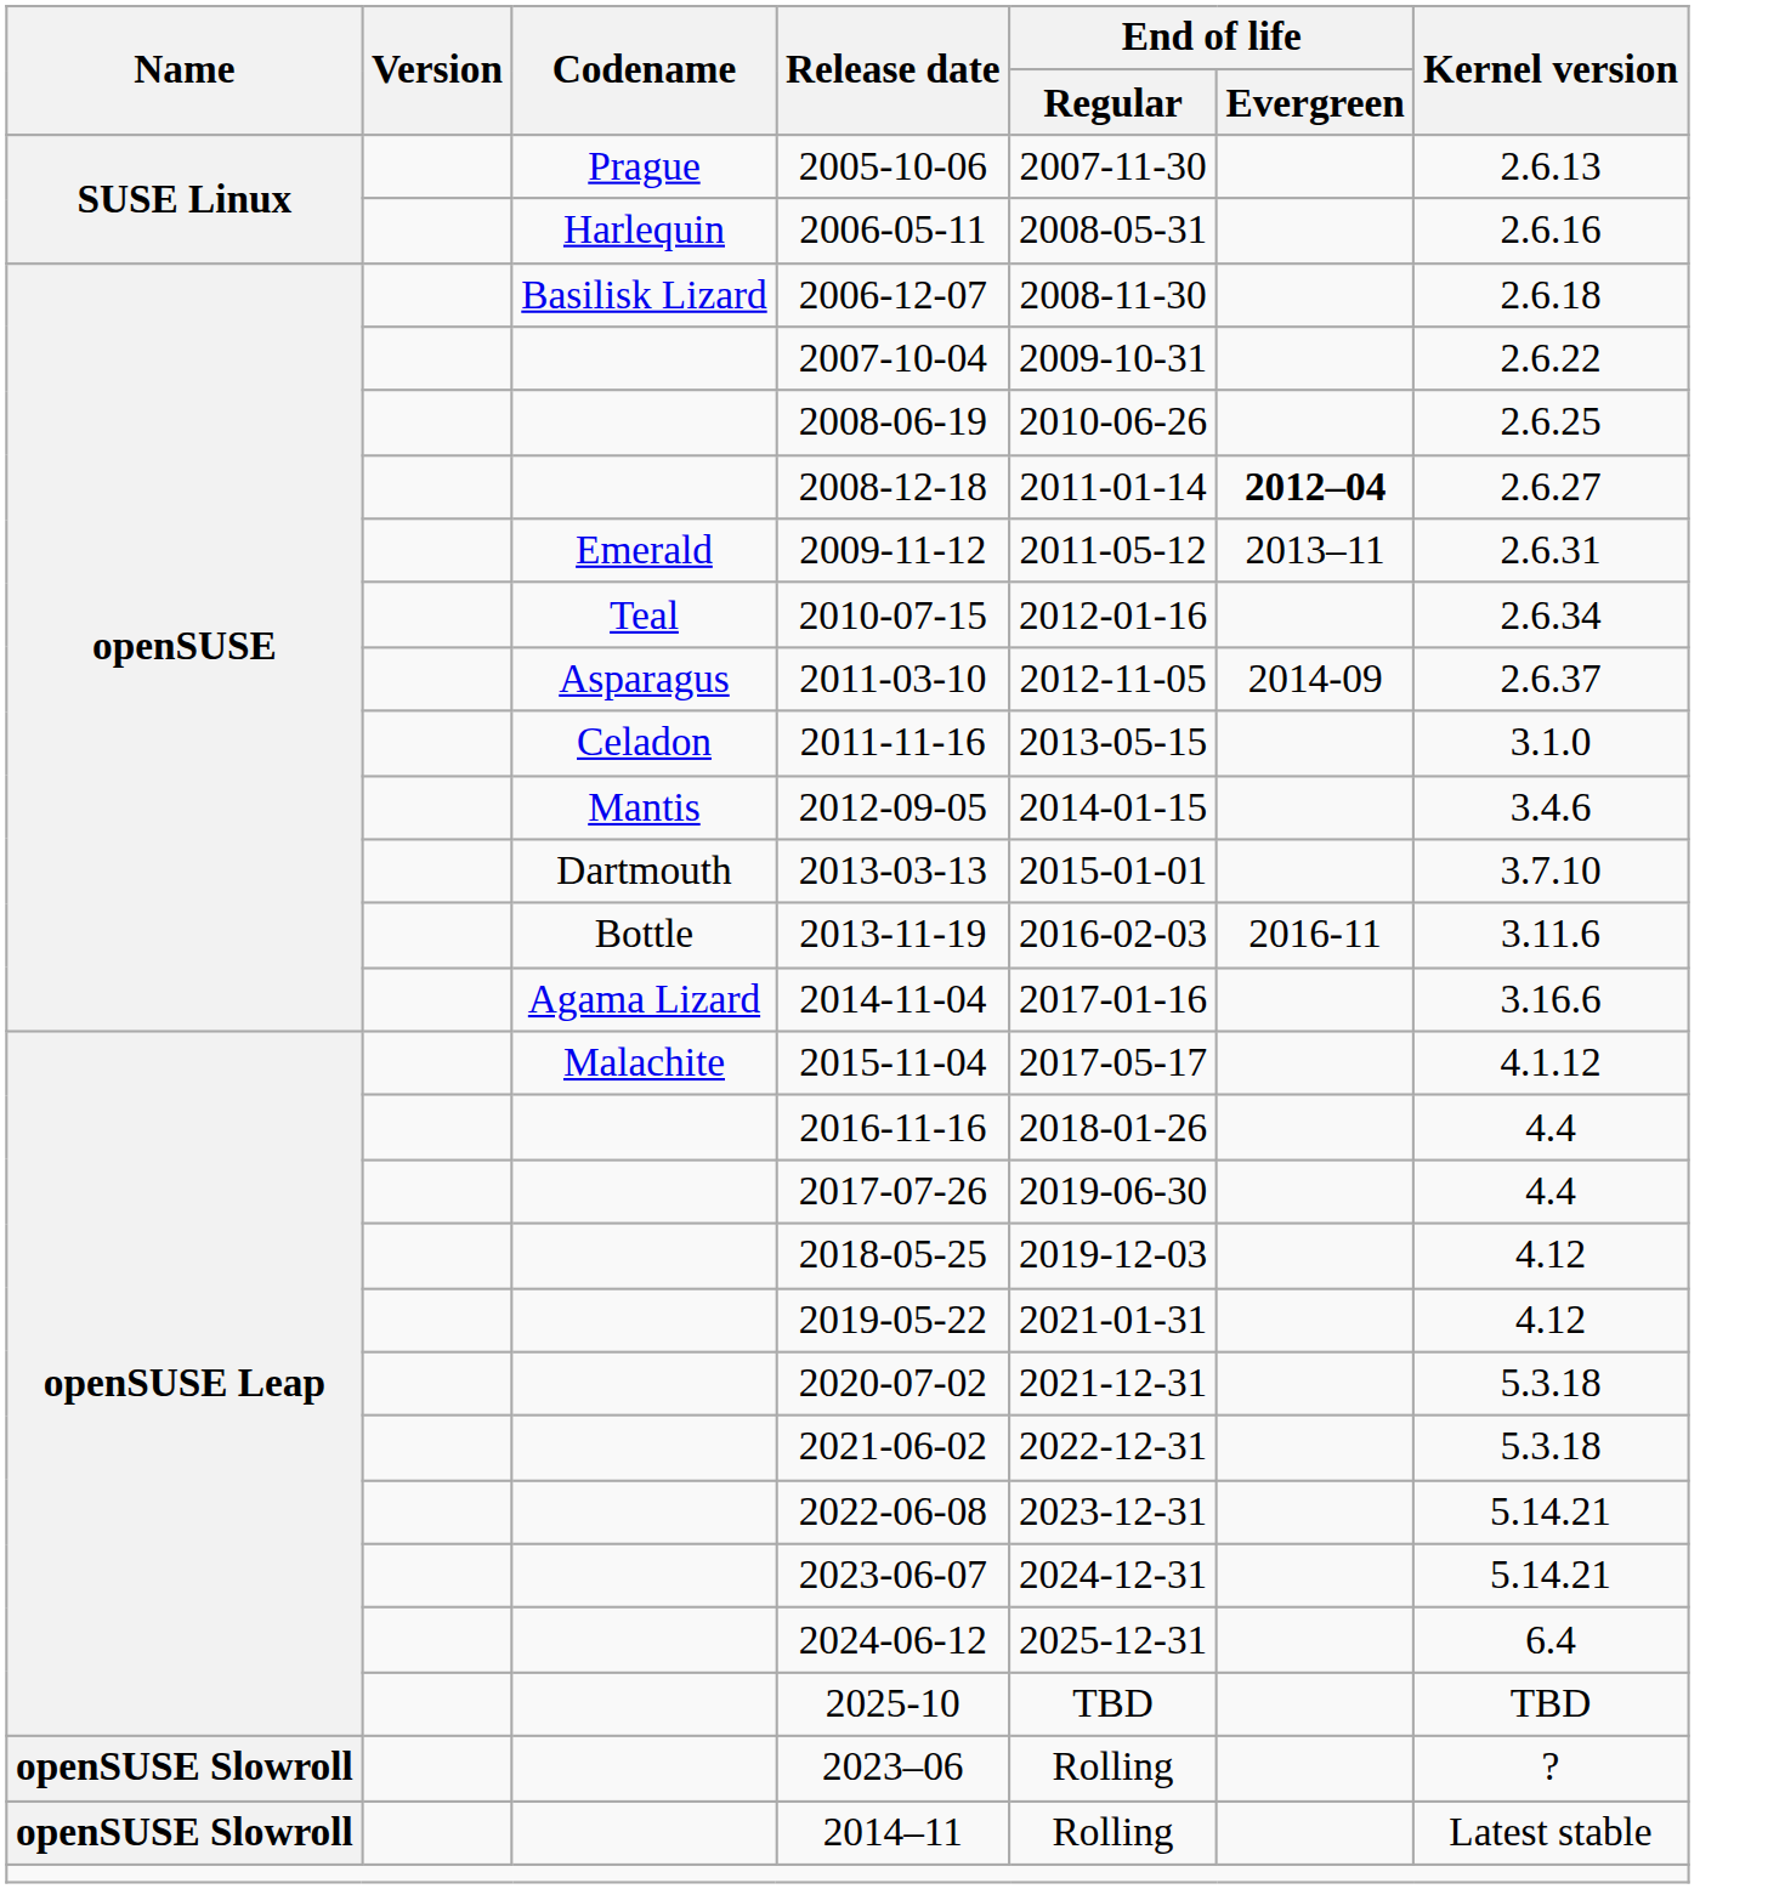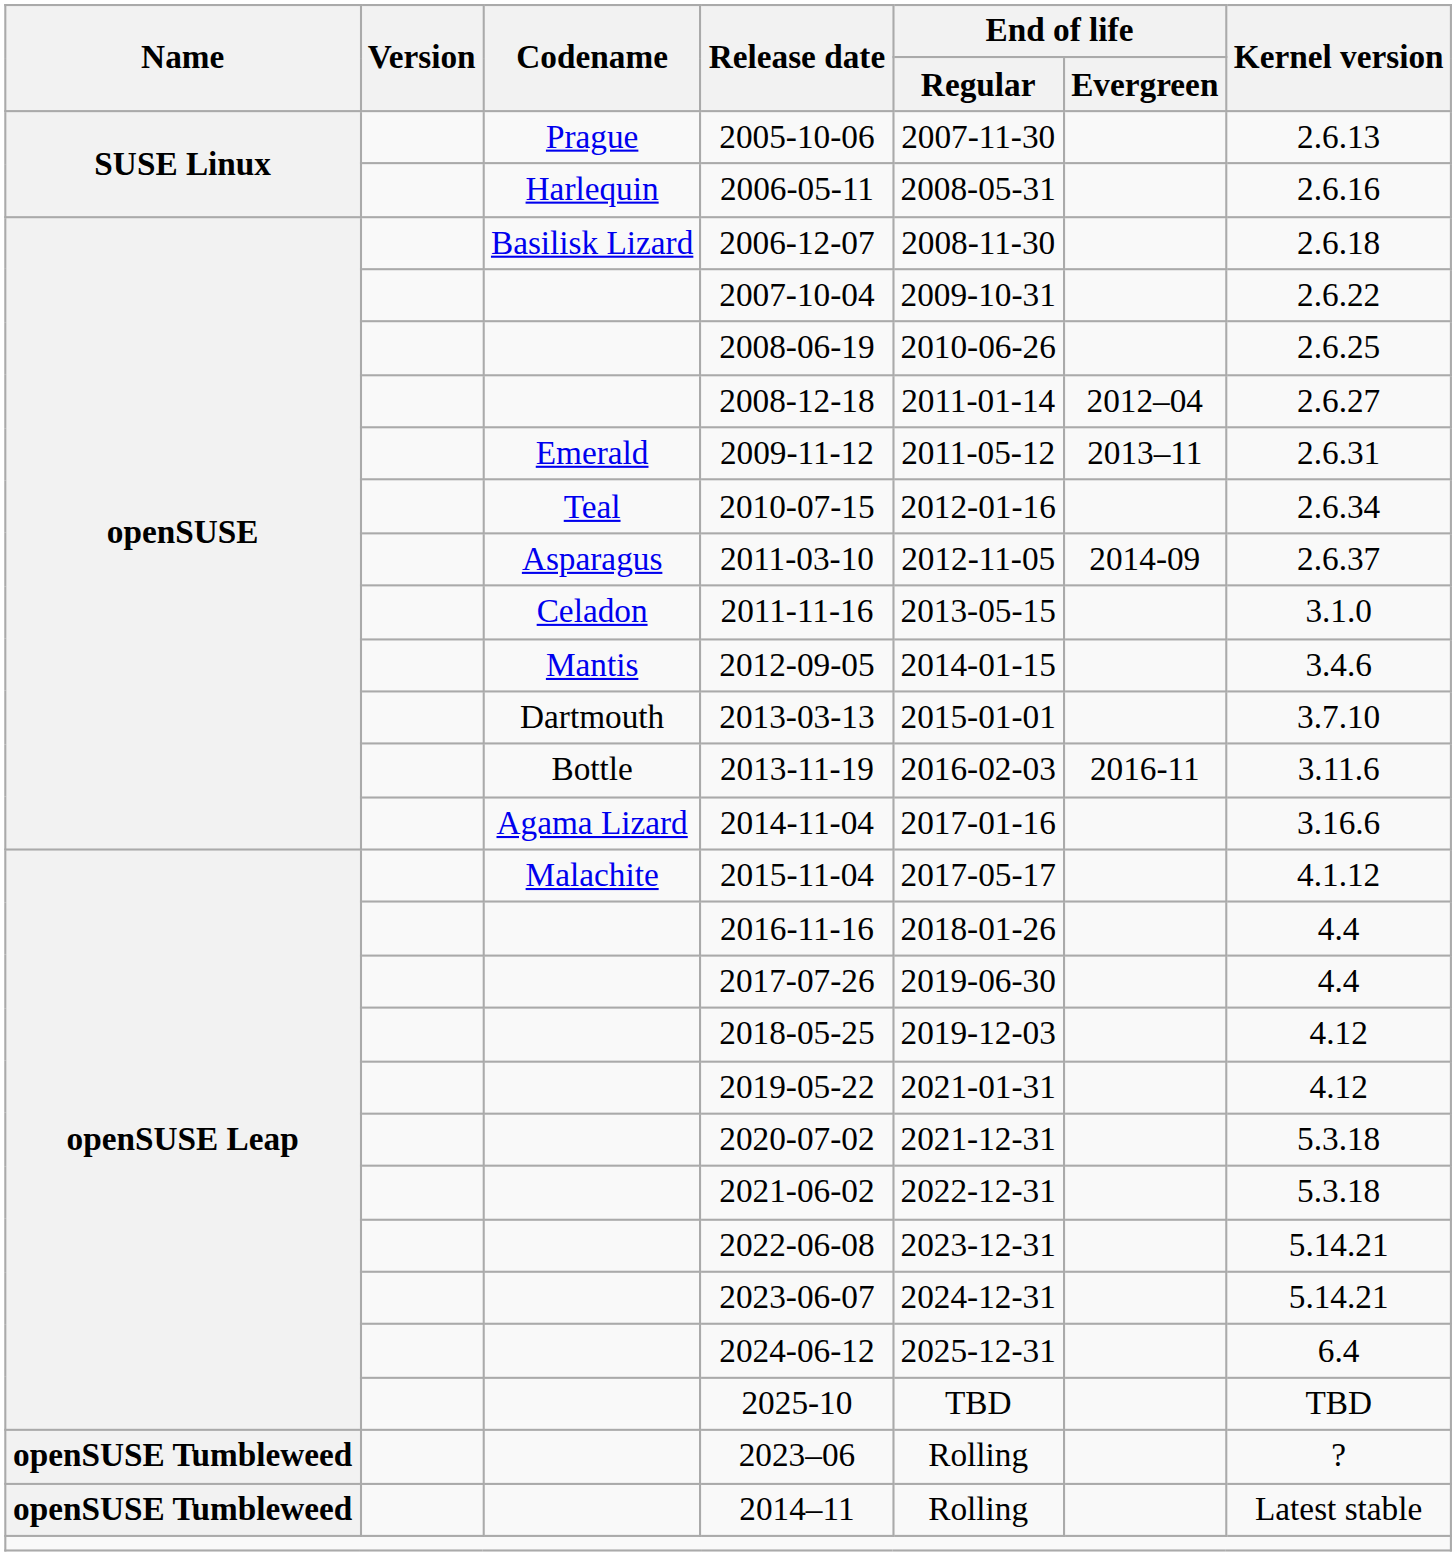 <table class="wikitable" style="text-align:center; margin-left:1em; margin-right:0">
 <tr>
 <th rowspan="2">Name</th>
 <th rowspan="2">Version</th>
 <th rowspan="2">Codename</th>
 <th rowspan="2">Release date</th>
 <th colspan="2">End of life</th>
 <th rowspan="2">Kernel version</th>
 </tr>
 <tr>
 <th>Regular</th>
 <th>Evergreen</th>
 </tr>
 <tr>
 <th rowspan="2">SUSE Linux</th>
 <td></td>
 <td><a href='#'>Prague</a></td>
 <td>2005-10-06</td>
 <td>2007-11-30</td>
 <td></td>
 <td>2.6.13</td>
 </tr>
 <tr>
 <td></td>
 <td><a href='#'>Harlequin</a></td>
 <td>2006-05-11</td>
 <td>2008-05-31</td>
 <td></td>
 <td>2.6.16</td>
 </tr>
 <tr>
 <th rowspan="12">openSUSE</th>
 <td></td>
 <td><a href='#'>Basilisk Lizard</a></td>
 <td>2006-12-07</td>
 <td>2008-11-30</td>
 <td></td>
 <td>2.6.18</td>
 </tr>
 <tr>
 <td></td>
 <td></td>
 <td>2007-10-04</td>
 <td>2009-10-31</td>
 <td></td>
 <td>2.6.22</td>
 </tr>
 <tr>
 <td></td>
 <td></td>
 <td>2008-06-19</td>
 <td>2010-06-26</td>
 <td></td>
 <td>2.6.25</td>
 </tr>
 <tr>
 <td></td>
 <td></td>
 <td>2008-12-18</td>
 <td>2011-01-14</td>
-<td><strong>2012–04</strong></td>
+<td>2012–04</td>
 <td>2.6.27</td>
 </tr>
 <tr>
 <td></td>
 <td><a href='#'>Emerald</a></td>
 <td>2009-11-12</td>
 <td>2011-05-12</td>
 <td>2013–11</td>
 <td>2.6.31</td>
 </tr>
 <tr>
 <td></td>
 <td><a href='#'>Teal</a></td>
 <td>2010-07-15</td>
 <td>2012-01-16</td>
 <td></td>
 <td>2.6.34</td>
 </tr>
 <tr>
 <td></td>
 <td><a href='#'>Asparagus</a></td>
 <td>2011-03-10</td>
 <td>2012-11-05</td>
 <td>2014-09</td>
 <td>2.6.37</td>
 </tr>
 <tr>
 <td></td>
 <td><a href='#'>Celadon</a></td>
 <td>2011-11-16</td>
 <td>2013-05-15</td>
 <td></td>
 <td>3.1.0</td>
 </tr>
 <tr>
 <td></td>
 <td><a href='#'>Mantis</a></td>
 <td>2012-09-05</td>
 <td>2014-01-15</td>
 <td></td>
 <td>3.4.6</td>
 </tr>
 <tr>
 <td></td>
 <td>Dartmouth</td>
 <td>2013-03-13</td>
 <td>2015-01-01</td>
 <td></td>
 <td>3.7.10</td>
 </tr>
 <tr>
 <td></td>
 <td>Bottle</td>
 <td>2013-11-19</td>
 <td>2016-02-03</td>
 <td>2016-11</td>
 <td>3.11.6</td>
 </tr>
 <tr>
 <td></td>
 <td><a href='#'>Agama Lizard</a></td>
 <td>2014-11-04</td>
 <td>2017-01-16</td>
 <td></td>
 <td>3.16.6</td>
 </tr>
 <tr>
 <th rowspan="11">openSUSE Leap</th>
 <td></td>
 <td><a href='#'>Malachite</a></td>
 <td>2015-11-04</td>
 <td>2017-05-17</td>
 <td></td>
 <td>4.1.12</td>
 </tr>
 <tr>
 <td></td>
 <td></td>
 <td>2016-11-16</td>
 <td>2018-01-26</td>
 <td></td>
 <td>4.4</td>
 </tr>
 <tr>
 <td></td>
 <td></td>
 <td>2017-07-26</td>
 <td>2019-06-30</td>
 <td></td>
 <td>4.4</td>
 </tr>
 <tr>
 <td></td>
 <td></td>
 <td>2018-05-25</td>
 <td>2019-12-03</td>
 <td></td>
 <td>4.12</td>
 </tr>
 <tr>
 <td></td>
 <td></td>
 <td>2019-05-22</td>
 <td>2021-01-31</td>
 <td></td>
 <td>4.12</td>
 </tr>
 <tr>
 <td></td>
 <td></td>
 <td>2020-07-02</td>
 <td>2021-12-31</td>
 <td></td>
 <td>5.3.18</td>
 </tr>
 <tr>
 <td></td>
 <td></td>
 <td>2021-06-02</td>
 <td>2022-12-31</td>
 <td></td>
 <td>5.3.18</td>
 </tr>
 <tr>
 <td></td>
 <td></td>
 <td>2022-06-08</td>
 <td>2023-12-31</td>
 <td></td>
 <td>5.14.21</td>
 </tr>
 <tr>
 <td></td>
 <td></td>
 <td>2023-06-07</td>
 <td>2024-12-31</td>
 <td></td>
 <td>5.14.21</td>
 </tr>
 <tr>
 <td></td>
 <td></td>
 <td>2024-06-12</td>
 <td>2025-12-31</td>
 <td></td>
 <td>6.4</td>
 </tr>
 <tr>
 <td></td>
 <td></td>
 <td>2025-10</td>
 <td>TBD</td>
 <td></td>
 <td>TBD</td>
 </tr>
 <tr>
-<th rowspan="1">openSUSE Slowroll</th>
+<th rowspan="1">openSUSE Tumbleweed</th>
 <td></td>
 <td></td>
 <td>2023–06</td>
 <td>Rolling</td>
 <td></td>
 <td>?</td>
 </tr>
 <tr>
-<th rowspan="1">openSUSE Slowroll</th>
+<th rowspan="1">openSUSE Tumbleweed</th>
 <td></td>
 <td></td>
 <td>2014–11</td>
 <td>Rolling</td>
 <td></td>
 <td>Latest stable</td>
 </tr>
 <tr>
 <td colspan="7"><small></small></td>
 </tr>
 </table>
